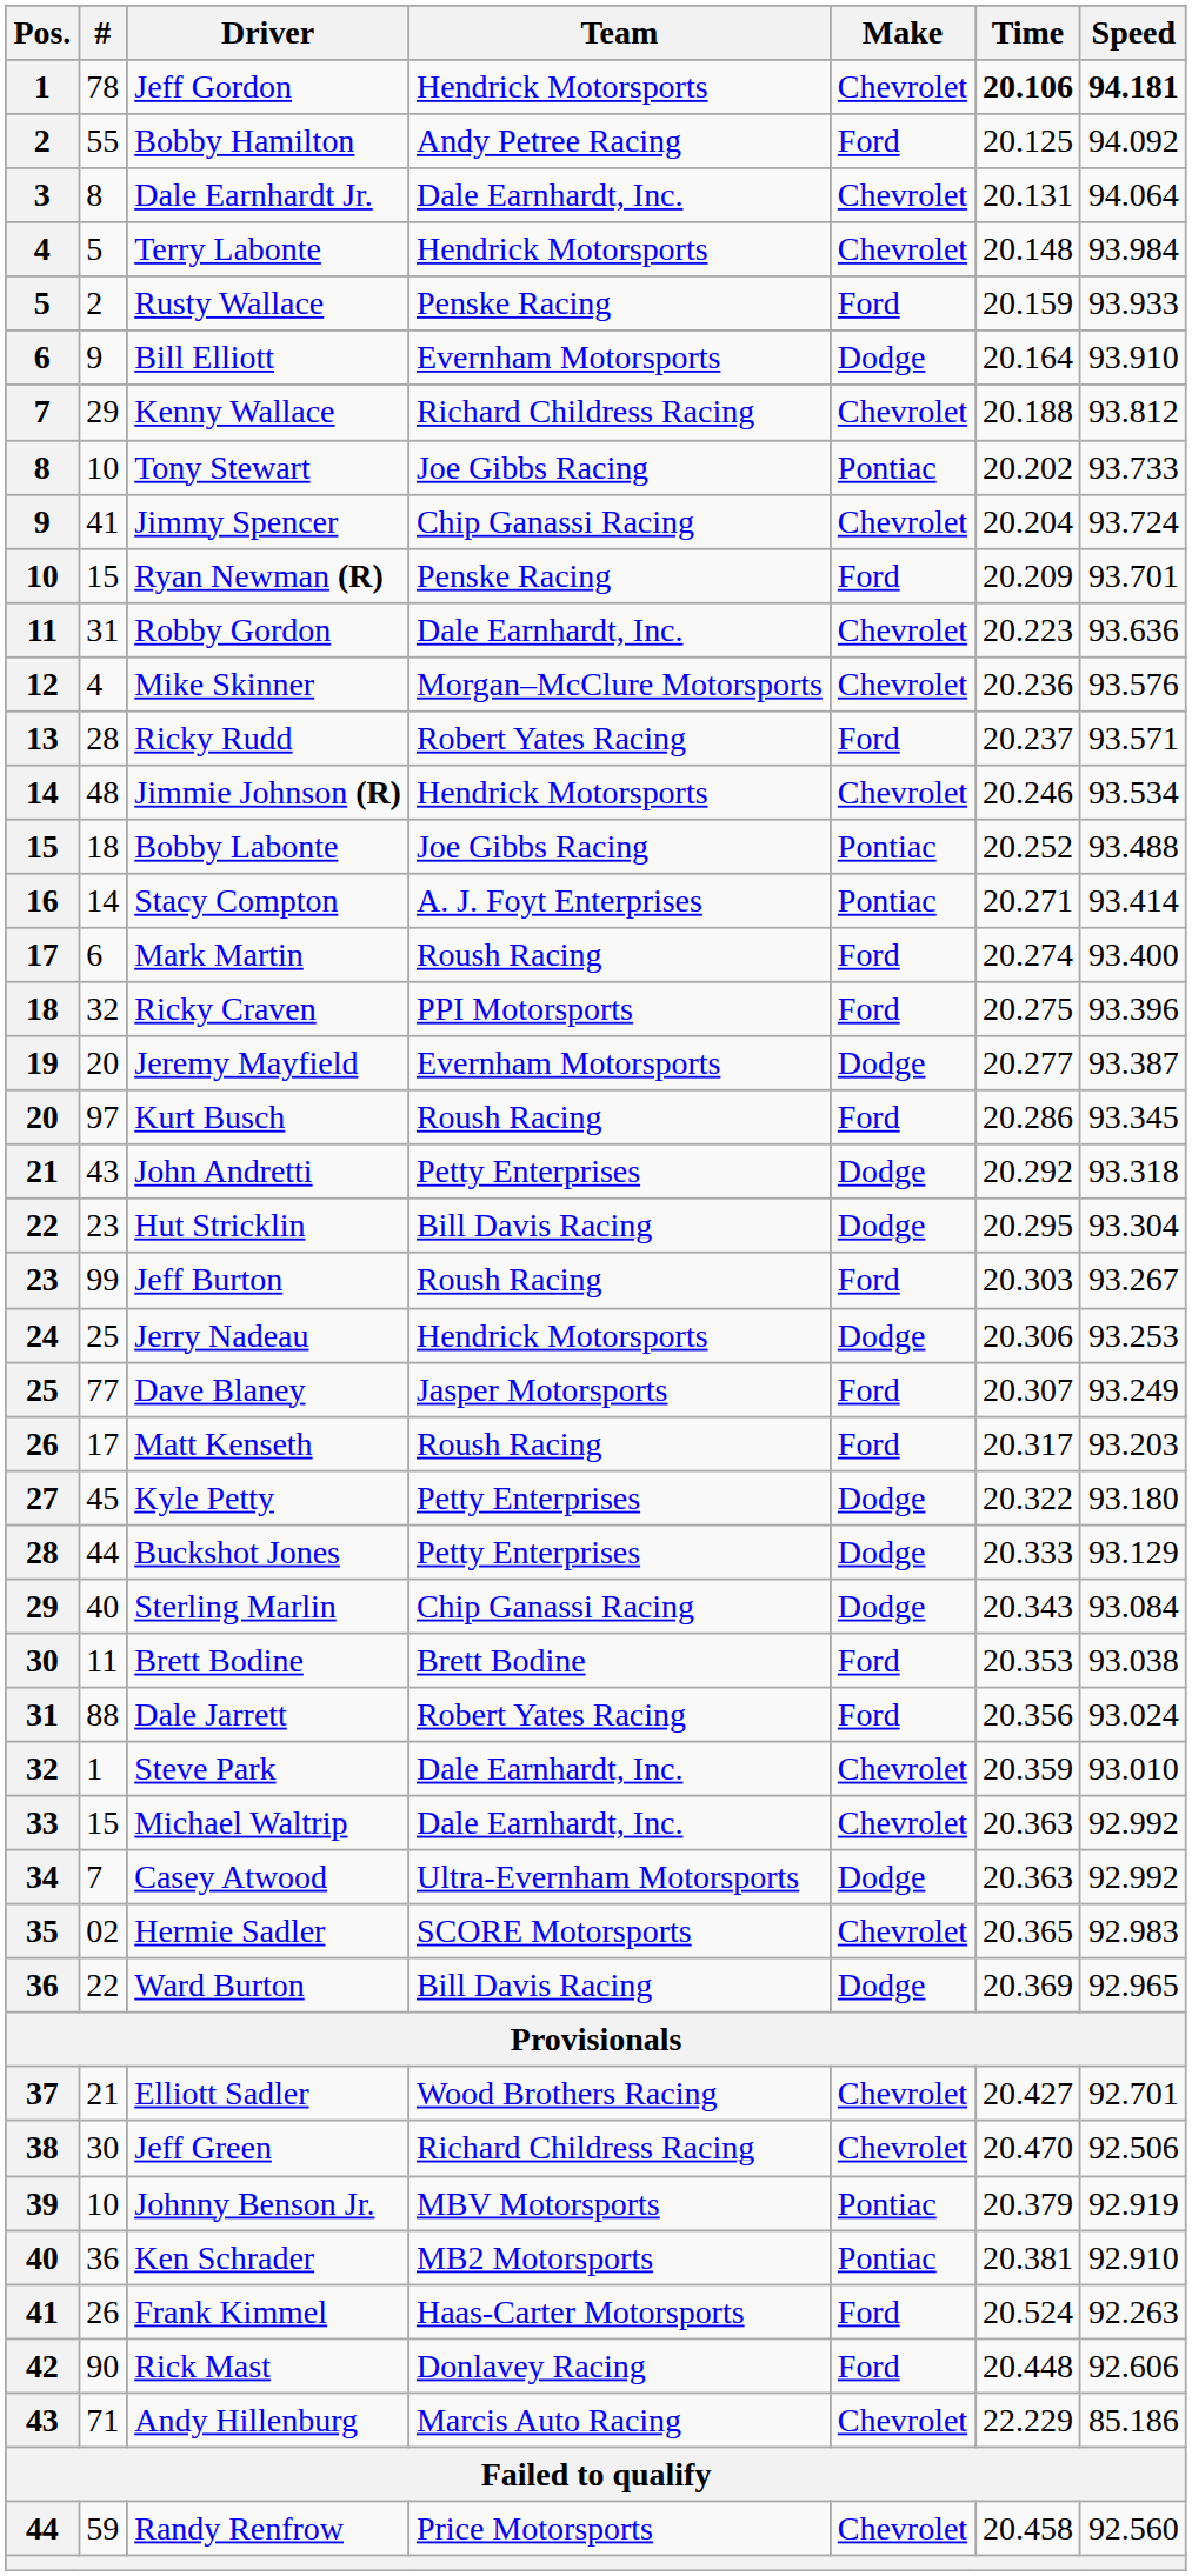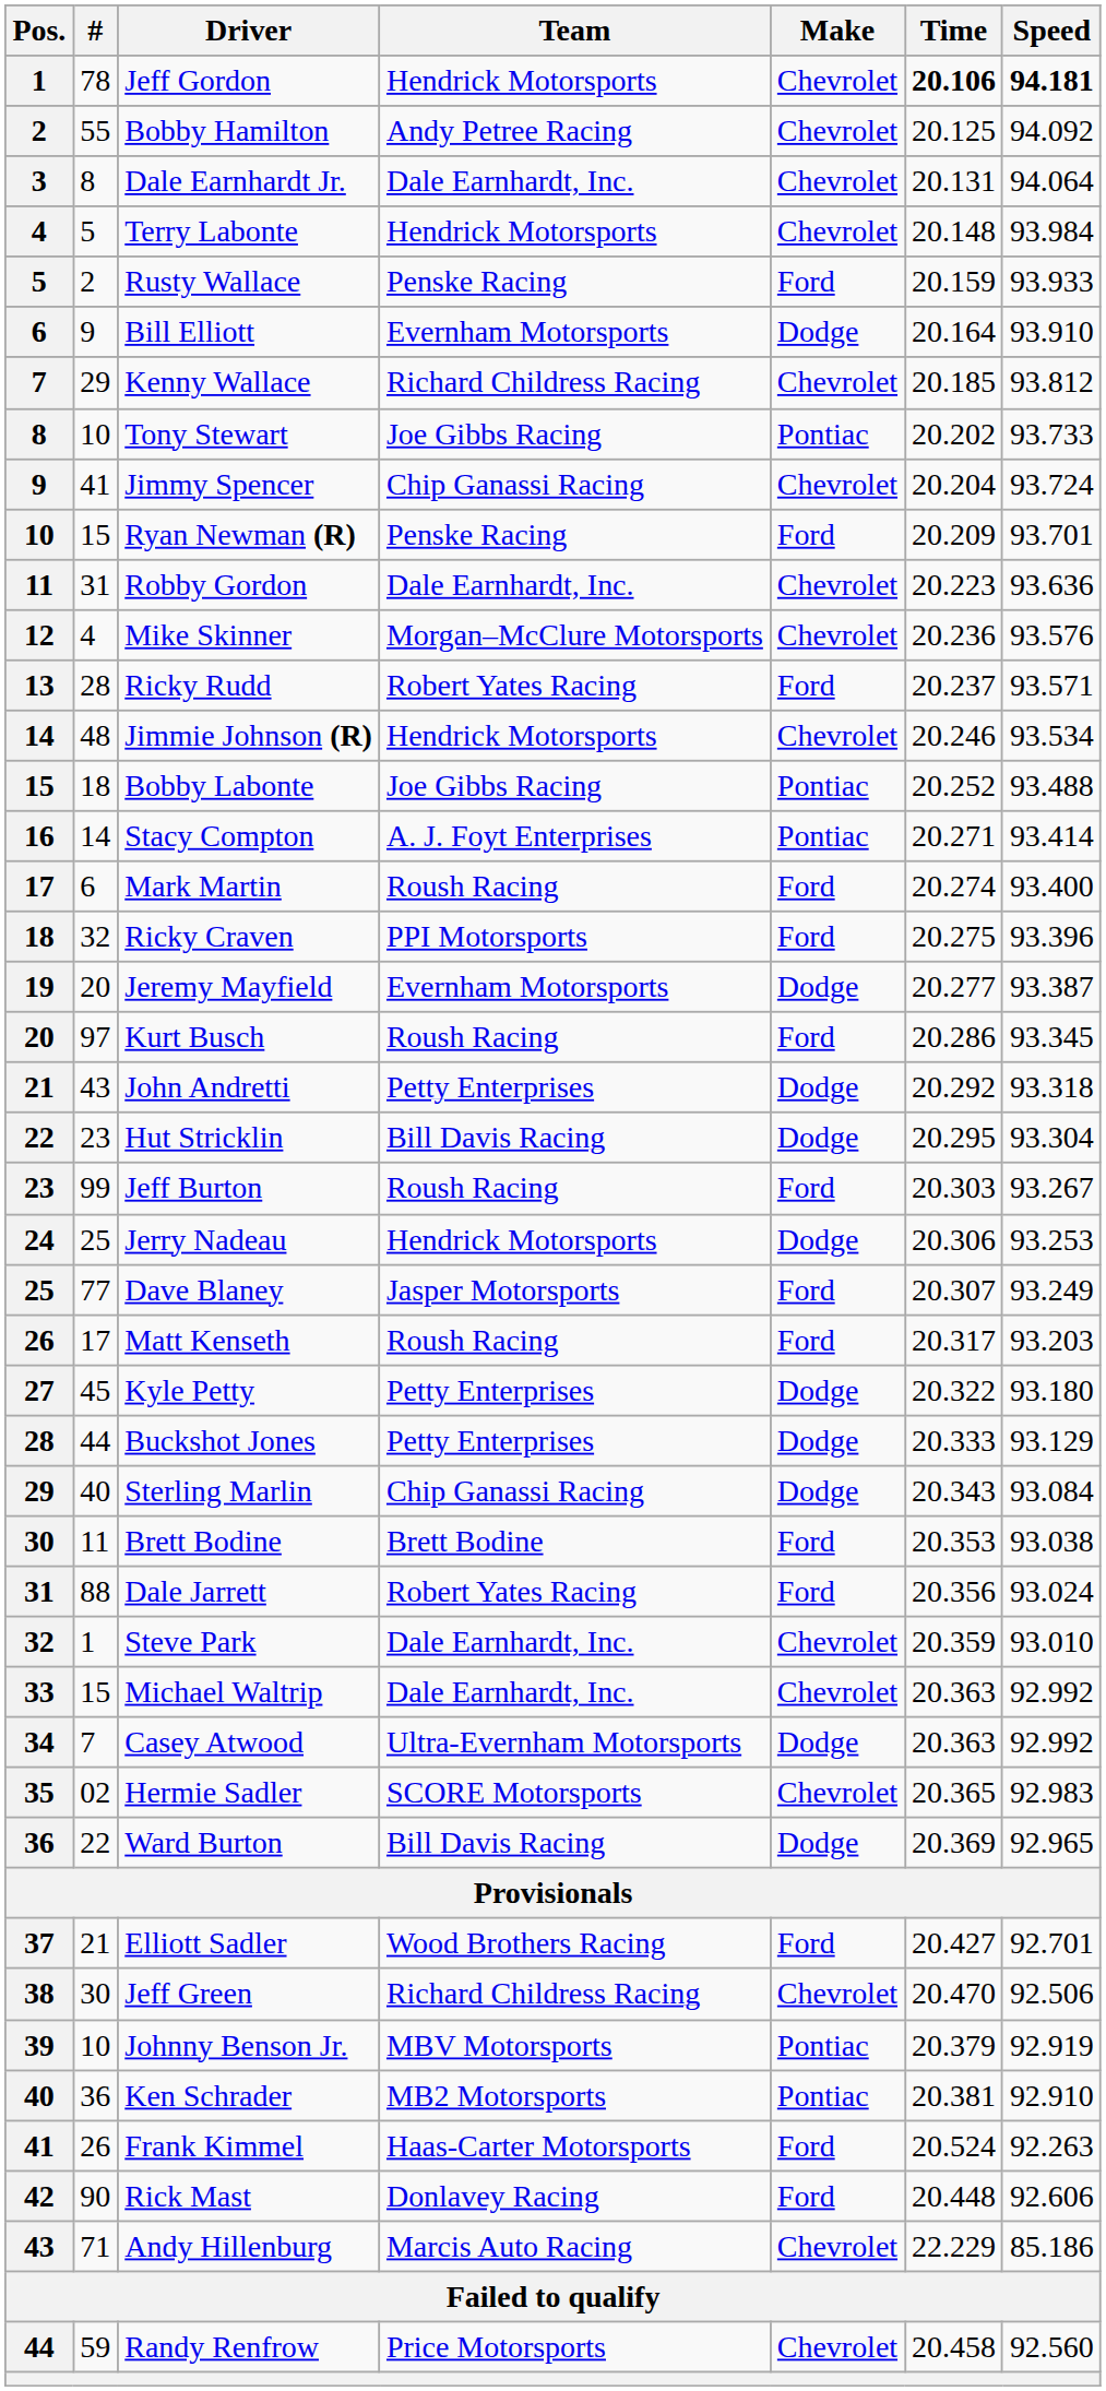 <table class="wikitable" style="font-size:95%">
 <tr>
 <th>Pos.</th>
 <th>#</th>
 <th>Driver</th>
 <th>Team</th>
 <th>Make</th>
 <th>Time</th>
 <th>Speed</th>
 </tr>
 <tr>
 <th>1</th>
 <td>78</td>
 <td><a href='#'>Jeff Gordon</a></td>
 <td><a href='#'>Hendrick Motorsports</a></td>
 <td><a href='#'>Chevrolet</a></td>
 <td><strong>20.106</strong></td>
 <td><strong>94.181</strong></td>
 </tr>
 <tr>
 <th>2</th>
 <td>55</td>
 <td><a href='#'>Bobby Hamilton</a></td>
 <td><a href='#'>Andy Petree Racing</a></td>
-<td><a href='#'>Ford</a></td>
+<td><a href='#'>Chevrolet</a></td>
 <td>20.125</td>
 <td>94.092</td>
 </tr>
 <tr>
 <th>3</th>
 <td>8</td>
 <td><a href='#'>Dale Earnhardt Jr.</a></td>
 <td><a href='#'>Dale Earnhardt, Inc.</a></td>
 <td><a href='#'>Chevrolet</a></td>
 <td>20.131</td>
 <td>94.064</td>
 </tr>
 <tr>
 <th>4</th>
 <td>5</td>
 <td><a href='#'>Terry Labonte</a></td>
 <td><a href='#'>Hendrick Motorsports</a></td>
 <td><a href='#'>Chevrolet</a></td>
 <td>20.148</td>
 <td>93.984</td>
 </tr>
 <tr>
 <th>5</th>
 <td>2</td>
 <td><a href='#'>Rusty Wallace</a></td>
 <td><a href='#'>Penske Racing</a></td>
 <td><a href='#'>Ford</a></td>
 <td>20.159</td>
 <td>93.933</td>
 </tr>
 <tr>
 <th>6</th>
 <td>9</td>
 <td><a href='#'>Bill Elliott</a></td>
 <td><a href='#'>Evernham Motorsports</a></td>
 <td><a href='#'>Dodge</a></td>
 <td>20.164</td>
 <td>93.910</td>
 </tr>
 <tr>
 <th>7</th>
 <td>29</td>
 <td><a href='#'>Kenny Wallace</a></td>
 <td><a href='#'>Richard Childress Racing</a></td>
 <td><a href='#'>Chevrolet</a></td>
-<td>20.188</td>
+<td>20.185</td>
 <td>93.812</td>
 </tr>
 <tr>
 <th>8</th>
 <td>10</td>
 <td><a href='#'>Tony Stewart</a></td>
 <td><a href='#'>Joe Gibbs Racing</a></td>
 <td><a href='#'>Pontiac</a></td>
 <td>20.202</td>
 <td>93.733</td>
 </tr>
 <tr>
 <th>9</th>
 <td>41</td>
 <td><a href='#'>Jimmy Spencer</a></td>
 <td><a href='#'>Chip Ganassi Racing</a></td>
 <td><a href='#'>Chevrolet</a></td>
 <td>20.204</td>
 <td>93.724</td>
 </tr>
 <tr>
 <th>10</th>
 <td>15</td>
 <td><a href='#'>Ryan Newman</a> <strong>(R)</strong></td>
 <td><a href='#'>Penske Racing</a></td>
 <td><a href='#'>Ford</a></td>
 <td>20.209</td>
 <td>93.701</td>
 </tr>
 <tr>
 <th>11</th>
 <td>31</td>
 <td><a href='#'>Robby Gordon</a></td>
 <td><a href='#'>Dale Earnhardt, Inc.</a></td>
 <td><a href='#'>Chevrolet</a></td>
 <td>20.223</td>
 <td>93.636</td>
 </tr>
 <tr>
 <th>12</th>
 <td>4</td>
 <td><a href='#'>Mike Skinner</a></td>
 <td><a href='#'>Morgan–McClure Motorsports</a></td>
 <td><a href='#'>Chevrolet</a></td>
 <td>20.236</td>
 <td>93.576</td>
 </tr>
 <tr>
 <th>13</th>
 <td>28</td>
 <td><a href='#'>Ricky Rudd</a></td>
 <td><a href='#'>Robert Yates Racing</a></td>
 <td><a href='#'>Ford</a></td>
 <td>20.237</td>
 <td>93.571</td>
 </tr>
 <tr>
 <th>14</th>
 <td>48</td>
 <td><a href='#'>Jimmie Johnson</a> <strong>(R)</strong></td>
 <td><a href='#'>Hendrick Motorsports</a></td>
 <td><a href='#'>Chevrolet</a></td>
 <td>20.246</td>
 <td>93.534</td>
 </tr>
 <tr>
 <th>15</th>
 <td>18</td>
 <td><a href='#'>Bobby Labonte</a></td>
 <td><a href='#'>Joe Gibbs Racing</a></td>
 <td><a href='#'>Pontiac</a></td>
 <td>20.252</td>
 <td>93.488</td>
 </tr>
 <tr>
 <th>16</th>
 <td>14</td>
 <td><a href='#'>Stacy Compton</a></td>
 <td><a href='#'>A. J. Foyt Enterprises</a></td>
 <td><a href='#'>Pontiac</a></td>
 <td>20.271</td>
 <td>93.414</td>
 </tr>
 <tr>
 <th>17</th>
 <td>6</td>
 <td><a href='#'>Mark Martin</a></td>
 <td><a href='#'>Roush Racing</a></td>
 <td><a href='#'>Ford</a></td>
 <td>20.274</td>
 <td>93.400</td>
 </tr>
 <tr>
 <th>18</th>
 <td>32</td>
 <td><a href='#'>Ricky Craven</a></td>
 <td><a href='#'>PPI Motorsports</a></td>
 <td><a href='#'>Ford</a></td>
 <td>20.275</td>
 <td>93.396</td>
 </tr>
 <tr>
 <th>19</th>
 <td>20</td>
 <td><a href='#'>Jeremy Mayfield</a></td>
 <td><a href='#'>Evernham Motorsports</a></td>
 <td><a href='#'>Dodge</a></td>
 <td>20.277</td>
 <td>93.387</td>
 </tr>
 <tr>
 <th>20</th>
 <td>97</td>
 <td><a href='#'>Kurt Busch</a></td>
 <td><a href='#'>Roush Racing</a></td>
 <td><a href='#'>Ford</a></td>
 <td>20.286</td>
 <td>93.345</td>
 </tr>
 <tr>
 <th>21</th>
 <td>43</td>
 <td><a href='#'>John Andretti</a></td>
 <td><a href='#'>Petty Enterprises</a></td>
 <td><a href='#'>Dodge</a></td>
 <td>20.292</td>
 <td>93.318</td>
 </tr>
 <tr>
 <th>22</th>
 <td>23</td>
 <td><a href='#'>Hut Stricklin</a></td>
 <td><a href='#'>Bill Davis Racing</a></td>
 <td><a href='#'>Dodge</a></td>
 <td>20.295</td>
 <td>93.304</td>
 </tr>
 <tr>
 <th>23</th>
 <td>99</td>
 <td><a href='#'>Jeff Burton</a></td>
 <td><a href='#'>Roush Racing</a></td>
 <td><a href='#'>Ford</a></td>
 <td>20.303</td>
 <td>93.267</td>
 </tr>
 <tr>
 <th>24</th>
 <td>25</td>
 <td><a href='#'>Jerry Nadeau</a></td>
 <td><a href='#'>Hendrick Motorsports</a></td>
 <td><a href='#'>Dodge</a></td>
 <td>20.306</td>
 <td>93.253</td>
 </tr>
 <tr>
 <th>25</th>
 <td>77</td>
 <td><a href='#'>Dave Blaney</a></td>
 <td><a href='#'>Jasper Motorsports</a></td>
 <td><a href='#'>Ford</a></td>
 <td>20.307</td>
 <td>93.249</td>
 </tr>
 <tr>
 <th>26</th>
 <td>17</td>
 <td><a href='#'>Matt Kenseth</a></td>
 <td><a href='#'>Roush Racing</a></td>
 <td><a href='#'>Ford</a></td>
 <td>20.317</td>
 <td>93.203</td>
 </tr>
 <tr>
 <th>27</th>
 <td>45</td>
 <td><a href='#'>Kyle Petty</a></td>
 <td><a href='#'>Petty Enterprises</a></td>
 <td><a href='#'>Dodge</a></td>
 <td>20.322</td>
 <td>93.180</td>
 </tr>
 <tr>
 <th>28</th>
 <td>44</td>
 <td><a href='#'>Buckshot Jones</a></td>
 <td><a href='#'>Petty Enterprises</a></td>
 <td><a href='#'>Dodge</a></td>
 <td>20.333</td>
 <td>93.129</td>
 </tr>
 <tr>
 <th>29</th>
 <td>40</td>
 <td><a href='#'>Sterling Marlin</a></td>
 <td><a href='#'>Chip Ganassi Racing</a></td>
 <td><a href='#'>Dodge</a></td>
 <td>20.343</td>
 <td>93.084</td>
 </tr>
 <tr>
 <th>30</th>
 <td>11</td>
 <td><a href='#'>Brett Bodine</a></td>
 <td><a href='#'>Brett Bodine</a></td>
 <td><a href='#'>Ford</a></td>
 <td>20.353</td>
 <td>93.038</td>
 </tr>
 <tr>
 <th>31</th>
 <td>88</td>
 <td><a href='#'>Dale Jarrett</a></td>
 <td><a href='#'>Robert Yates Racing</a></td>
 <td><a href='#'>Ford</a></td>
 <td>20.356</td>
 <td>93.024</td>
 </tr>
 <tr>
 <th>32</th>
 <td>1</td>
 <td><a href='#'>Steve Park</a></td>
 <td><a href='#'>Dale Earnhardt, Inc.</a></td>
 <td><a href='#'>Chevrolet</a></td>
 <td>20.359</td>
 <td>93.010</td>
 </tr>
 <tr>
 <th>33</th>
 <td>15</td>
 <td><a href='#'>Michael Waltrip</a></td>
 <td><a href='#'>Dale Earnhardt, Inc.</a></td>
 <td><a href='#'>Chevrolet</a></td>
 <td>20.363</td>
 <td>92.992</td>
 </tr>
 <tr>
 <th>34</th>
 <td>7</td>
 <td><a href='#'>Casey Atwood</a></td>
 <td><a href='#'>Ultra-Evernham Motorsports</a></td>
 <td><a href='#'>Dodge</a></td>
 <td>20.363</td>
 <td>92.992</td>
 </tr>
 <tr>
 <th>35</th>
 <td>02</td>
 <td><a href='#'>Hermie Sadler</a></td>
 <td><a href='#'>SCORE Motorsports</a></td>
 <td><a href='#'>Chevrolet</a></td>
 <td>20.365</td>
 <td>92.983</td>
 </tr>
 <tr>
 <th>36</th>
 <td>22</td>
 <td><a href='#'>Ward Burton</a></td>
 <td><a href='#'>Bill Davis Racing</a></td>
 <td><a href='#'>Dodge</a></td>
 <td>20.369</td>
 <td>92.965</td>
 </tr>
 <tr>
 <th colspan="7">Provisionals</th>
 </tr>
 <tr>
 <th>37</th>
 <td>21</td>
 <td><a href='#'>Elliott Sadler</a></td>
 <td><a href='#'>Wood Brothers Racing</a></td>
-<td><a href='#'>Chevrolet</a></td>
+<td><a href='#'>Ford</a></td>
 <td>20.427</td>
 <td>92.701</td>
 </tr>
 <tr>
 <th>38</th>
 <td>30</td>
 <td><a href='#'>Jeff Green</a></td>
 <td><a href='#'>Richard Childress Racing</a></td>
 <td><a href='#'>Chevrolet</a></td>
 <td>20.470</td>
 <td>92.506</td>
 </tr>
 <tr>
 <th>39</th>
 <td>10</td>
 <td><a href='#'>Johnny Benson Jr.</a></td>
 <td><a href='#'>MBV Motorsports</a></td>
 <td><a href='#'>Pontiac</a></td>
 <td>20.379</td>
 <td>92.919</td>
 </tr>
 <tr>
 <th>40</th>
 <td>36</td>
 <td><a href='#'>Ken Schrader</a></td>
 <td><a href='#'>MB2 Motorsports</a></td>
 <td><a href='#'>Pontiac</a></td>
 <td>20.381</td>
 <td>92.910</td>
 </tr>
 <tr>
 <th>41</th>
 <td>26</td>
 <td><a href='#'>Frank Kimmel</a></td>
 <td><a href='#'>Haas-Carter Motorsports</a></td>
 <td><a href='#'>Ford</a></td>
 <td>20.524</td>
 <td>92.263</td>
 </tr>
 <tr>
 <th>42</th>
 <td>90</td>
 <td><a href='#'>Rick Mast</a></td>
 <td><a href='#'>Donlavey Racing</a></td>
 <td><a href='#'>Ford</a></td>
 <td>20.448</td>
 <td>92.606</td>
 </tr>
 <tr>
 <th>43</th>
 <td>71</td>
 <td><a href='#'>Andy Hillenburg</a></td>
 <td><a href='#'>Marcis Auto Racing</a></td>
 <td><a href='#'>Chevrolet</a></td>
 <td>22.229</td>
 <td>85.186</td>
 </tr>
 <tr>
 <th colspan="7">Failed to qualify</th>
 </tr>
 <tr>
 <th>44</th>
 <td>59</td>
 <td><a href='#'>Randy Renfrow</a></td>
 <td><a href='#'>Price Motorsports</a></td>
 <td><a href='#'>Chevrolet</a></td>
 <td>20.458</td>
 <td>92.560</td>
 </tr>
 <tr>
 <th colspan="7"></th>
 </tr>
 </table>
